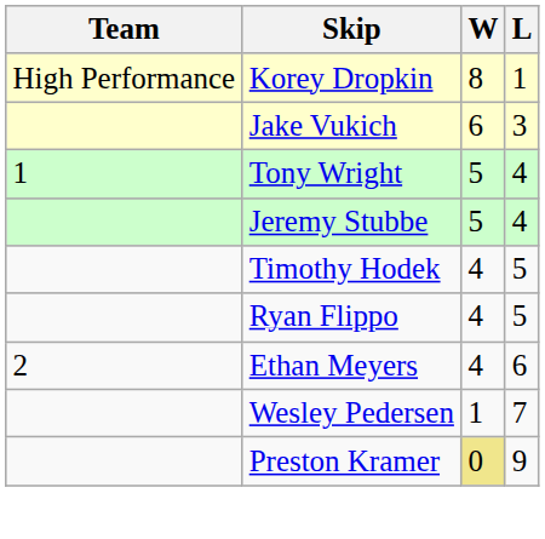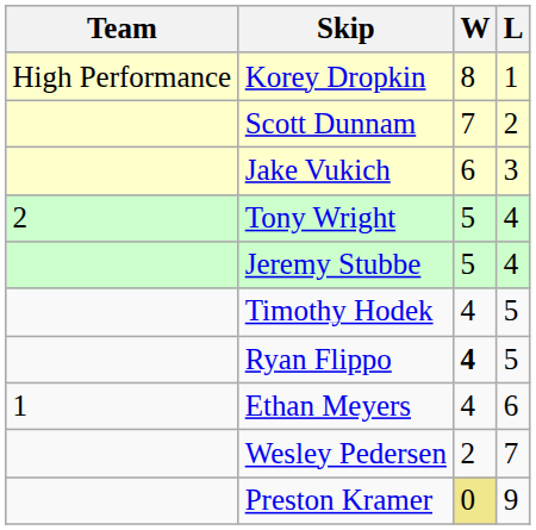 <table class=wikitable>
 <tr>
 <th>Team</th>
 <th>Skip</th>
 <th>W</th>
 <th>L</th>
 </tr>
 <tr bgcolor=#ffffcc>
 <td> High Performance</td>
 <td><a href='#'>Korey Dropkin</a></td>
 <td>8</td>
 <td>1</td>
 </tr>
 <tr bgcolor=#ffffcc>
 <td></td>
+<td><a href='#'>Scott Dunnam</a></td>
+<td>7</td>
+<td>2</td>
+</tr>
+<tr bgcolor=#ffffcc>
+<td></td>
 <td><a href='#'>Jake Vukich</a></td>
 <td>6</td>
 <td>3</td>
 </tr>
 <tr bgcolor=#ccffcc>
-<td> 1</td>
+<td> 2</td>
 <td><a href='#'>Tony Wright</a></td>
 <td>5</td>
 <td>4</td>
 </tr>
 <tr bgcolor=#ccffcc>
 <td></td>
 <td><a href='#'>Jeremy Stubbe</a></td>
 <td>5</td>
 <td>4</td>
 </tr>
 <tr>
 <td></td>
 <td><a href='#'>Timothy Hodek</a></td>
 <td>4</td>
 <td>5</td>
 </tr>
 <tr>
 <td></td>
 <td><a href='#'>Ryan Flippo</a></td>
-<td>4</td>
+<td><strong>4</strong></td>
 <td>5</td>
 </tr>
 <tr>
-<td> 2</td>
+<td> 1</td>
 <td><a href='#'>Ethan Meyers</a></td>
 <td>4</td>
 <td>6</td>
 </tr>
 <tr>
 <td></td>
 <td><a href='#'>Wesley Pedersen</a></td>
-<td>1</td>
+<td>2</td>
 <td>7</td>
 </tr>
 <tr>
 <td></td>
 <td><a href='#'>Preston Kramer</a></td>
 <td style="background: khaki;">0</td>
 <td>9</td>
 </tr>
 </table>
